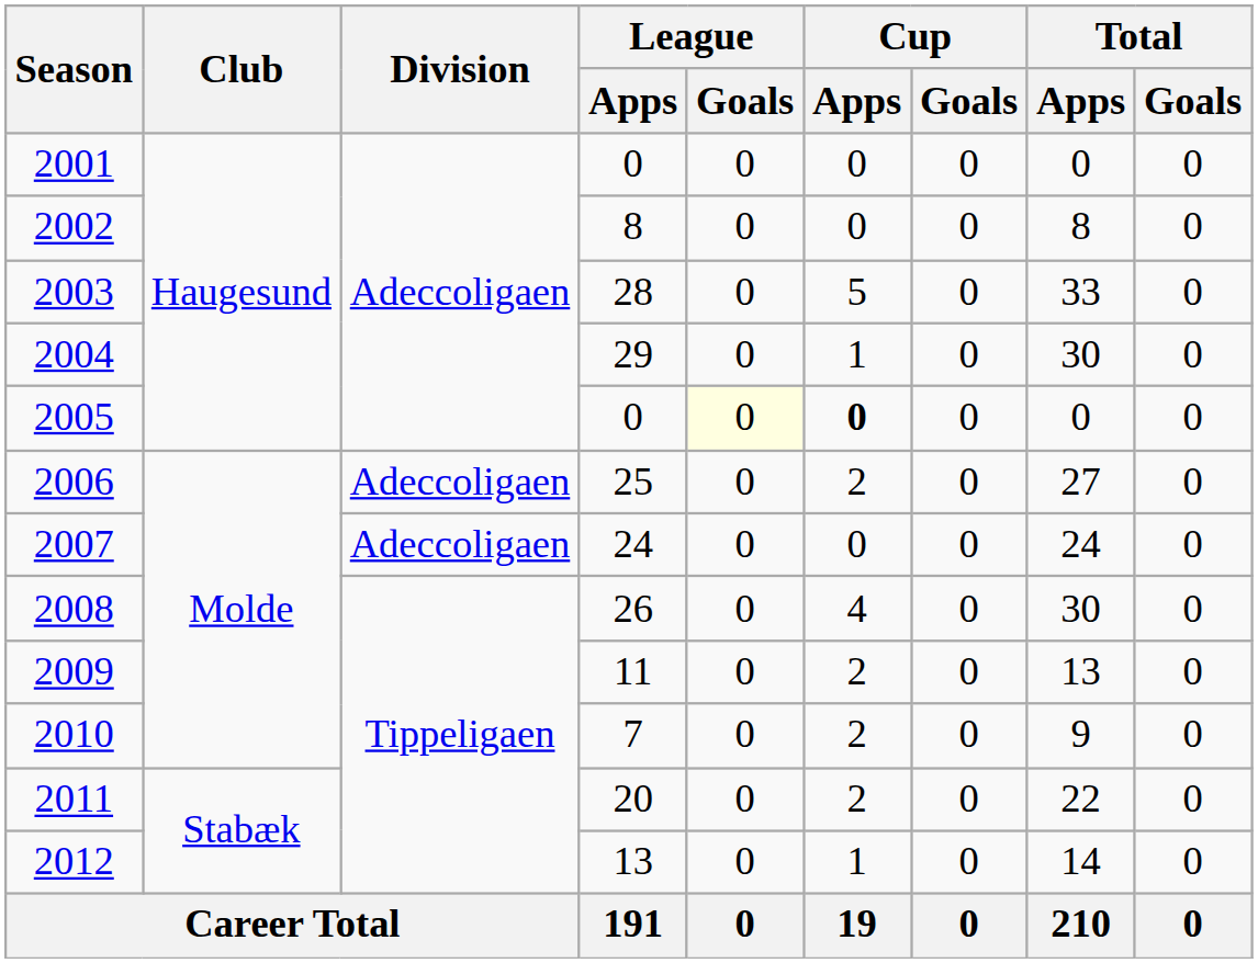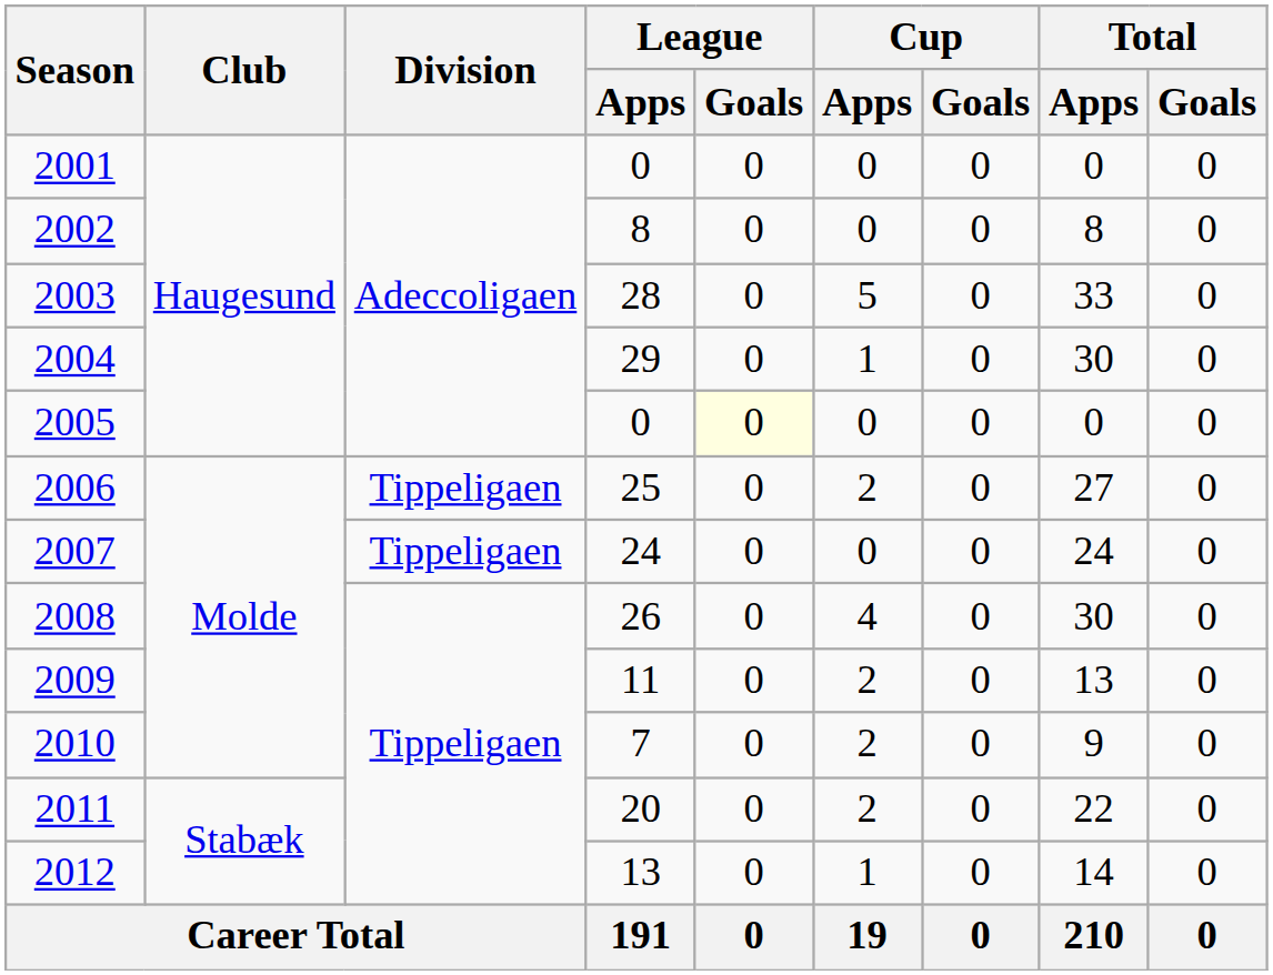 <table class="wikitable" style="text-align: center;">
 <tr>
 <th rowspan="2">Season</th>
 <th rowspan="2">Club</th>
 <th rowspan="2">Division</th>
 <th colspan="2">League</th>
 <th colspan="2">Cup</th>
 <th colspan="2">Total</th>
 </tr>
 <tr>
 <th>Apps</th>
 <th>Goals</th>
 <th>Apps</th>
 <th>Goals</th>
 <th>Apps</th>
 <th>Goals</th>
 </tr>
 <tr>
 <td><a href='#'>2001</a></td>
 <td rowspan="5" valign="center"><a href='#'>Haugesund</a></td>
 <td rowspan="5" valign="center"><a href='#'>Adeccoligaen</a></td>
 <td>0</td>
 <td>0</td>
 <td>0</td>
 <td>0</td>
 <td>0</td>
 <td>0</td>
 </tr>
 <tr>
 <td><a href='#'>2002</a></td>
 <td>8</td>
 <td>0</td>
 <td>0</td>
 <td>0</td>
 <td>8</td>
 <td>0</td>
 </tr>
 <tr>
 <td><a href='#'>2003</a></td>
 <td>28</td>
 <td>0</td>
 <td>5</td>
 <td>0</td>
 <td>33</td>
 <td>0</td>
 </tr>
 <tr>
 <td><a href='#'>2004</a></td>
 <td>29</td>
 <td>0</td>
 <td>1</td>
 <td>0</td>
 <td>30</td>
 <td>0</td>
 </tr>
 <tr>
 <td><a href='#'>2005</a></td>
 <td>0</td>
 <td style="background: lightyellow;">0</td>
-<td><strong>0</strong></td>
+<td>0</td>
 <td>0</td>
 <td>0</td>
 <td>0</td>
 </tr>
 <tr>
 <td><a href='#'>2006</a></td>
 <td rowspan="5" valign="center"><a href='#'>Molde</a></td>
-<td><a href='#'>Adeccoligaen</a></td>
+<td><a href='#'>Tippeligaen</a></td>
 <td>25</td>
 <td>0</td>
 <td>2</td>
 <td>0</td>
 <td>27</td>
 <td>0</td>
 </tr>
 <tr>
 <td><a href='#'>2007</a></td>
-<td><a href='#'>Adeccoligaen</a></td>
+<td><a href='#'>Tippeligaen</a></td>
 <td>24</td>
 <td>0</td>
 <td>0</td>
 <td>0</td>
 <td>24</td>
 <td>0</td>
 </tr>
 <tr>
 <td><a href='#'>2008</a></td>
 <td rowspan="5" valign="center"><a href='#'>Tippeligaen</a></td>
 <td>26</td>
 <td>0</td>
 <td>4</td>
 <td>0</td>
 <td>30</td>
 <td>0</td>
 </tr>
 <tr>
 <td><a href='#'>2009</a></td>
 <td>11</td>
 <td>0</td>
 <td>2</td>
 <td>0</td>
 <td>13</td>
 <td>0</td>
 </tr>
 <tr>
 <td><a href='#'>2010</a></td>
 <td>7</td>
 <td>0</td>
 <td>2</td>
 <td>0</td>
 <td>9</td>
 <td>0</td>
 </tr>
 <tr>
 <td><a href='#'>2011</a></td>
 <td rowspan="2" valign="center"><a href='#'>Stabæk</a></td>
 <td>20</td>
 <td>0</td>
 <td>2</td>
 <td>0</td>
 <td>22</td>
 <td>0</td>
 </tr>
 <tr>
 <td><a href='#'>2012</a></td>
 <td>13</td>
 <td>0</td>
 <td>1</td>
 <td>0</td>
 <td>14</td>
 <td>0</td>
 </tr>
 <tr>
 <th colspan="3">Career Total</th>
 <th>191</th>
 <th>0</th>
 <th>19</th>
 <th>0</th>
 <th>210</th>
 <th>0</th>
 </tr>
 </table>
